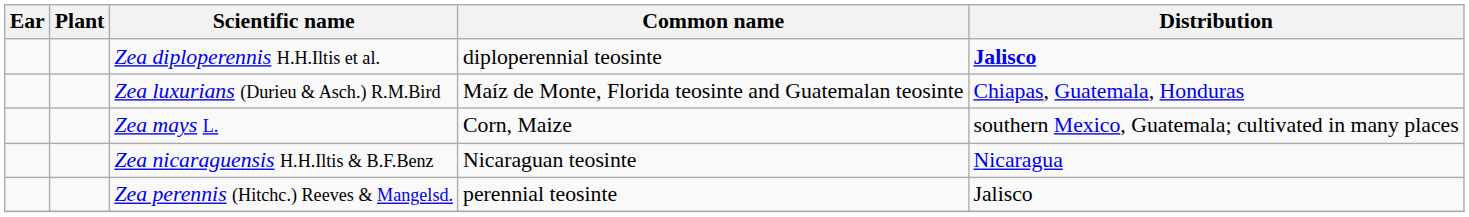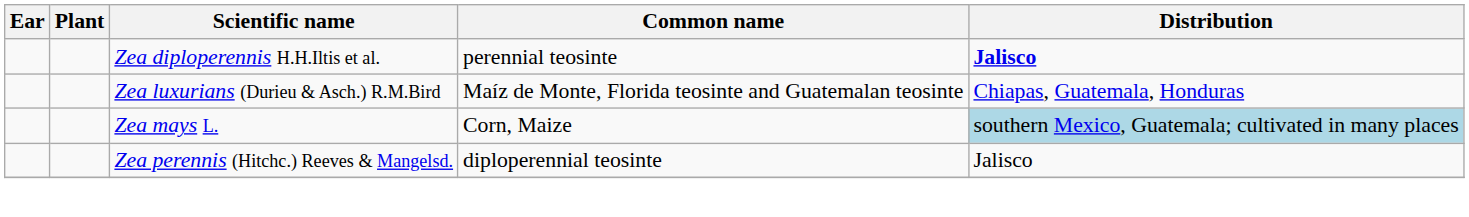 <table class="wikitable">
 <tr>
 <th>Ear</th>
 <th>Plant</th>
 <th>Scientific name</th>
 <th>Common name</th>
 <th>Distribution</th>
 </tr>
 <tr>
 <td></td>
 <td></td>
 <td><em><a href='#'>Zea diploperennis</a></em> <small>H.H.Iltis et al.</small></td>
-<td>diploperennial teosinte</td>
+<td>perennial teosinte</td>
 <td><strong><a href='#'>Jalisco</a></strong></td>
 </tr>
 <tr>
 <td></td>
 <td></td>
 <td><em><a href='#'>Zea luxurians</a></em> <small>(Durieu & Asch.) R.M.Bird</small></td>
 <td>Maíz de Monte, Florida teosinte and Guatemalan teosinte</td>
 <td><a href='#'>Chiapas</a>, <a href='#'>Guatemala</a>, <a href='#'>Honduras</a></td>
 </tr>
 <tr>
 <td></td>
 <td></td>
 <td><em><a href='#'>Zea mays</a></em> <small><a href='#'>L.</a></small></td>
 <td>Corn, Maize</td>
-<td>southern <a href='#'>Mexico</a>, Guatemala; cultivated in many places</td>
-</tr>
-<tr>
-<td></td>
-<td></td>
-<td><em><a href='#'>Zea nicaraguensis</a></em> <small>H.H.Iltis & B.F.Benz</small></td>
-<td>Nicaraguan teosinte</td>
-<td><a href='#'>Nicaragua</a></td>
+<td style="background: lightblue;">southern <a href='#'>Mexico</a>, Guatemala; cultivated in many places</td>
 </tr>
 <tr>
 <td></td>
 <td></td>
 <td><em><a href='#'>Zea perennis</a></em> <small>(Hitchc.) Reeves & <a href='#'>Mangelsd.</a></small></td>
-<td>perennial teosinte</td>
+<td>diploperennial teosinte</td>
 <td>Jalisco</td>
 </tr>
 <tr>
 </tr>
 </table>
